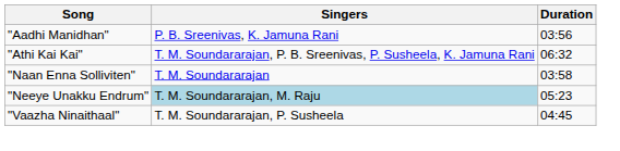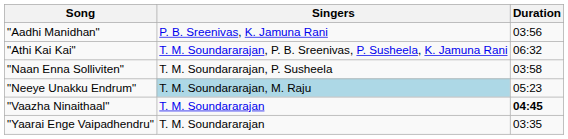 <table class="wikitable">
 <tr style="background:#cccccf; text-align:center;">
 <th>Song</th>
 <th>Singers</th>
 <th>Duration</th>
 </tr>
 <tr>
 <td>"Aadhi Manidhan"</td>
 <td><a href='#'>P. B. Sreenivas</a>, <a href='#'>K. Jamuna Rani</a></td>
 <td>03:56</td>
 </tr>
 <tr>
 <td>"Athi Kai Kai"</td>
 <td><a href='#'>T. M. Soundararajan</a>, P. B. Sreenivas, <a href='#'>P. Susheela</a>, <a href='#'>K. Jamuna Rani</a></td>
 <td>06:32</td>
 </tr>
 <tr>
 <td>"Naan Enna Solliviten"</td>
-<td><a href='#'>T. M. Soundararajan</a></td>
+<td>T. M. Soundararajan, P. Susheela</td>
 <td>03:58</td>
 </tr>
 <tr>
 <td>"Neeye Unakku Endrum"</td>
 <td style="background: lightblue;">T. M. Soundararajan, M. Raju</td>
 <td>05:23</td>
 </tr>
 <tr>
 <td>"Vaazha Ninaithaal"</td>
-<td>T. M. Soundararajan, P. Susheela</td>
-<td>04:45</td>
+<td><a href='#'>T. M. Soundararajan</a></td>
+<td><strong>04:45</strong></td>
+</tr>
+<tr>
+<td>"Yaarai Enge Vaipadhendru"</td>
+<td>T. M. Soundararajan</td>
+<td>03:35</td>
 </tr>
 </table>
